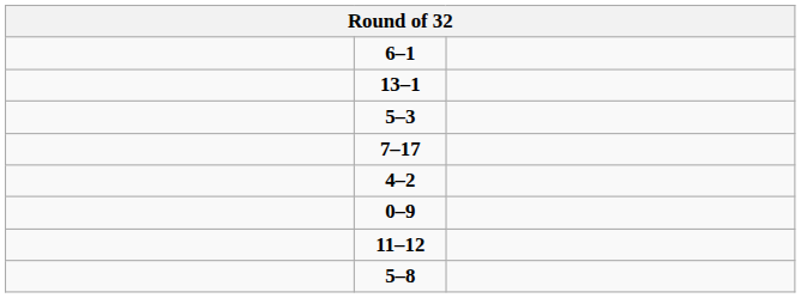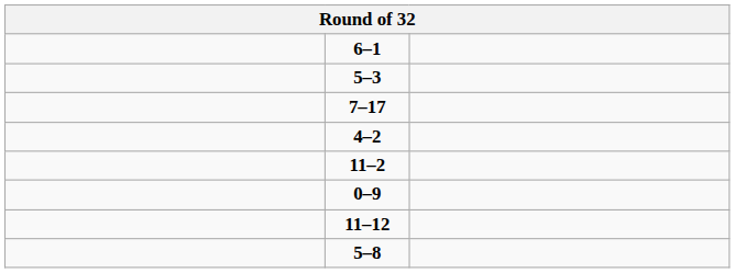 <table class="wikitable" style="text-align: center; ">
 <tr>
 <th colspan=3>Round of 32</th>
 </tr>
 <tr>
 <td align=left width="270"><strong></strong></td>
 <td align=center width="65"><strong>6–1</strong></td>
 <td align=left width="270"></td>
-</tr>
-<tr>
-<td align=left><strong></strong></td>
-<td align=center><strong>13–1</strong></td>
-<td align=left></td>
 </tr>
 <tr>
 <td align=left><strong></strong></td>
 <td align=center><strong>5–3</strong></td>
 <td align=left></td>
 </tr>
 <tr>
 <td align=left></td>
 <td align=center><strong>7–17</strong></td>
 <td align=left><strong></strong></td>
 </tr>
 <tr>
 <td align=left><strong></strong></td>
 <td align=center><strong>4–2</strong></td>
+<td align=left></td>
+</tr>
+<tr>
+<td align=left><strong></strong></td>
+<td align=center><strong>11–2</strong></td>
 <td align=left></td>
 </tr>
 <tr>
 <td align=left></td>
 <td align=center><strong>0–9</strong></td>
 <td align=left><strong></strong></td>
 </tr>
 <tr>
 <td align=left></td>
 <td align=center><strong>11–12</strong></td>
 <td align=left><strong></strong></td>
 </tr>
 <tr>
 <td align=left></td>
 <td align=center><strong>5–8</strong></td>
 <td align=left><strong></strong></td>
 </tr>
 </table>
